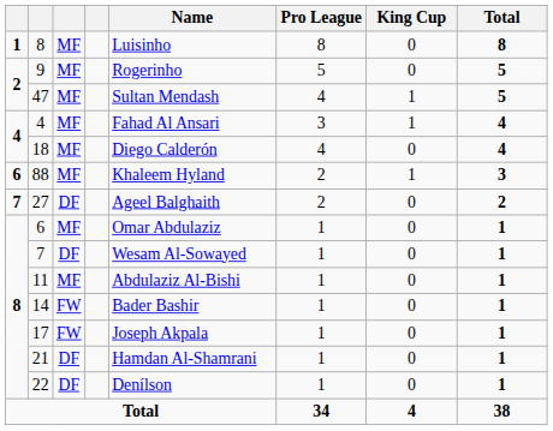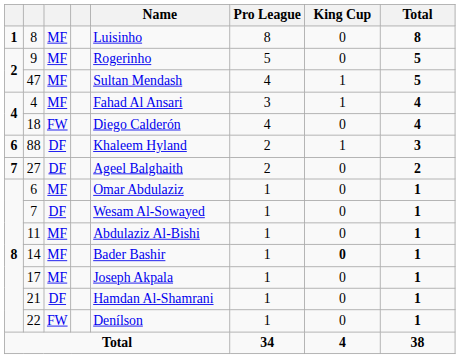 <table class="wikitable" style="text-align:center">
 <tr>
 <th width=15></th>
 <th width=15></th>
 <th width=15></th>
 <th width=15></th>
 <th width=155>Name</th>
 <th width=80>Pro League</th>
 <th width=80>King Cup</th>
 <th width=80>Total</th>
 </tr>
 <tr>
 <td><strong>1</strong></td>
 <td>8</td>
 <td><a href='#'>MF</a></td>
 <td></td>
 <td align=left><a href='#'>Luisinho</a></td>
 <td>8</td>
 <td>0</td>
 <td><strong>8</strong></td>
 </tr>
 <tr>
 <td rowspan=2><strong>2</strong></td>
 <td>9</td>
 <td><a href='#'>MF</a></td>
 <td></td>
 <td align=left><a href='#'>Rogerinho</a></td>
 <td>5</td>
 <td>0</td>
 <td><strong>5</strong></td>
 </tr>
 <tr>
 <td>47</td>
 <td><a href='#'>MF</a></td>
 <td></td>
 <td align=left><a href='#'>Sultan Mendash</a></td>
 <td>4</td>
 <td>1</td>
 <td><strong>5</strong></td>
 </tr>
 <tr>
 <td rowspan=2><strong>4</strong></td>
 <td>4</td>
 <td><a href='#'>MF</a></td>
 <td></td>
 <td align=left><a href='#'>Fahad Al Ansari</a></td>
 <td>3</td>
 <td>1</td>
 <td><strong>4</strong></td>
 </tr>
 <tr>
 <td>18</td>
-<td><a href='#'>MF</a></td>
+<td><a href='#'>FW</a></td>
 <td></td>
 <td align=left><a href='#'>Diego Calderón</a></td>
 <td>4</td>
 <td>0</td>
 <td><strong>4</strong></td>
 </tr>
 <tr>
 <td><strong>6</strong></td>
 <td>88</td>
-<td><a href='#'>MF</a></td>
+<td><a href='#'>DF</a></td>
 <td></td>
 <td align=left><a href='#'>Khaleem Hyland</a></td>
 <td>2</td>
 <td>1</td>
 <td><strong>3</strong></td>
 </tr>
 <tr>
 <td><strong>7</strong></td>
 <td>27</td>
 <td><a href='#'>DF</a></td>
 <td></td>
 <td align=left><a href='#'>Ageel Balghaith</a></td>
 <td>2</td>
 <td>0</td>
 <td><strong>2</strong></td>
 </tr>
 <tr>
 <td rowspan=7><strong>8</strong></td>
 <td>6</td>
 <td><a href='#'>MF</a></td>
 <td></td>
 <td align=left><a href='#'>Omar Abdulaziz</a></td>
 <td>1</td>
 <td>0</td>
 <td><strong>1</strong></td>
 </tr>
 <tr>
 <td>7</td>
 <td><a href='#'>DF</a></td>
 <td></td>
 <td align=left><a href='#'>Wesam Al-Sowayed</a></td>
 <td>1</td>
 <td>0</td>
 <td><strong>1</strong></td>
 </tr>
 <tr>
 <td>11</td>
 <td><a href='#'>MF</a></td>
 <td></td>
 <td align=left><a href='#'>Abdulaziz Al-Bishi</a></td>
 <td>1</td>
 <td>0</td>
 <td><strong>1</strong></td>
 </tr>
 <tr>
 <td>14</td>
-<td><a href='#'>FW</a></td>
+<td><a href='#'>MF</a></td>
 <td></td>
 <td align=left><a href='#'>Bader Bashir</a></td>
 <td>1</td>
-<td>0</td>
+<td><strong>0</strong></td>
 <td><strong>1</strong></td>
 </tr>
 <tr>
 <td>17</td>
-<td><a href='#'>FW</a></td>
+<td><a href='#'>MF</a></td>
 <td></td>
 <td align=left><a href='#'>Joseph Akpala</a></td>
 <td>1</td>
 <td>0</td>
 <td><strong>1</strong></td>
 </tr>
 <tr>
 <td>21</td>
 <td><a href='#'>DF</a></td>
 <td></td>
 <td align=left><a href='#'>Hamdan Al-Shamrani</a></td>
 <td>1</td>
 <td>0</td>
 <td><strong>1</strong></td>
 </tr>
 <tr>
 <td>22</td>
-<td><a href='#'>DF</a></td>
+<td><a href='#'>FW</a></td>
 <td></td>
 <td align=left><a href='#'>Denílson</a></td>
 <td>1</td>
 <td>0</td>
 <td><strong>1</strong></td>
 </tr>
 <tr>
 <td colspan=5><strong>Total</strong></td>
 <td><strong>34</strong></td>
 <td><strong>4</strong></td>
 <td><strong>38</strong></td>
 </tr>
 </table>
